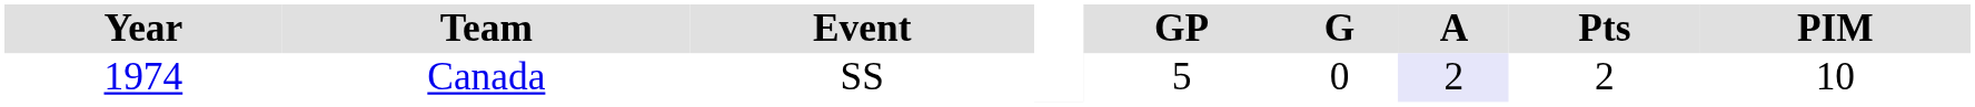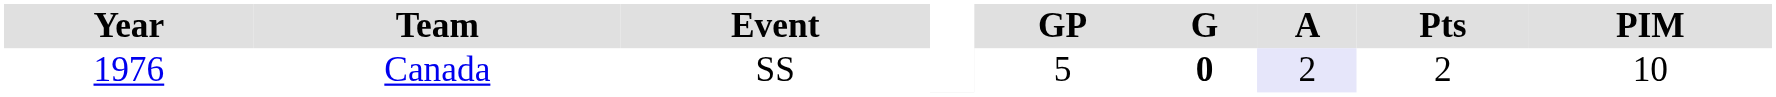 <table border="0" cellpadding="1" cellspacing="0" style="text-align:center; width:50em">
 <tr ALIGN="center" bgcolor="#e0e0e0">
 <th>Year</th>
 <th>Team</th>
 <th>Event</th>
 <th rowspan="99" bgcolor="#ffffff"> </th>
 <th>GP</th>
 <th>G</th>
 <th>A</th>
 <th>Pts</th>
 <th>PIM</th>
 </tr>
 <tr>
-<td><a href='#'>1974</a></td>
+<td><a href='#'>1976</a></td>
 <td><a href='#'>Canada</a></td>
 <td>SS</td>
 <td>5</td>
-<td>0</td>
+<td><strong>0</strong></td>
 <td style="background: lavender;">2</td>
 <td>2</td>
 <td>10</td>
 </tr>
 </table>
